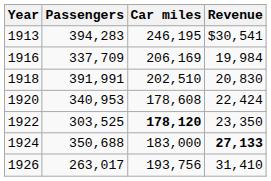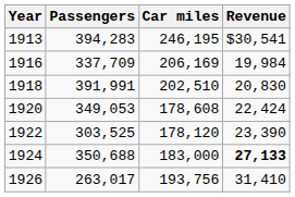 <table class="wikitable sortable">
 <tr>
 <th>Year</th>
 <th>Passengers</th>
 <th>Car miles</th>
 <th>Revenue</th>
 </tr>
 <tr>
 <td>1913</td>
 <td align="right">394,283</td>
 <td align="right">246,195</td>
 <td align="right">$30,541</td>
 </tr>
 <tr>
 <td>1916</td>
 <td align="right">337,709</td>
 <td align="right">206,169</td>
 <td align="right">19,984</td>
 </tr>
 <tr>
 <td>1918</td>
 <td align="right">391,991</td>
 <td align="right">202,510</td>
 <td align="right">20,830</td>
 </tr>
 <tr>
 <td>1920</td>
-<td align="right">340,953</td>
+<td align="right">349,053</td>
 <td align="right">178,608</td>
 <td align="right">22,424</td>
 </tr>
 <tr>
 <td>1922</td>
 <td align="right">303,525</td>
-<td align="right"><strong>178,120</strong></td>
-<td align="right">23,350</td>
+<td align="right">178,120</td>
+<td align="right">23,390</td>
 </tr>
 <tr>
 <td>1924</td>
 <td align="right">350,688</td>
 <td align="right">183,000</td>
 <td align="right"><strong>27,133</strong></td>
 </tr>
 <tr>
 <td>1926</td>
 <td align="right">263,017</td>
 <td align="right">193,756</td>
 <td align="right">31,410</td>
 </tr>
 </table>
